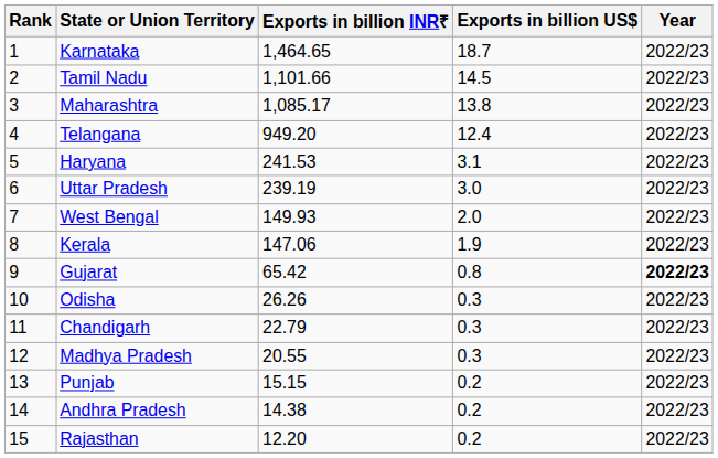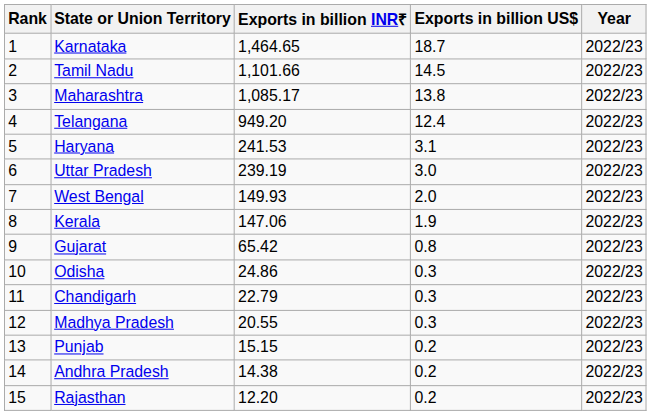 <table class="wikitable sortable">
 <tr>
 <th>Rank</th>
 <th>State or Union Territory</th>
 <th>Exports in billion <a href='#'>INR</a><strong>₹</strong></th>
 <th>Exports in billion US$</th>
 <th>Year</th>
 </tr>
 <tr>
 <td>1</td>
 <td><a href='#'>Karnataka</a></td>
 <td>1,464.65</td>
 <td>18.7</td>
 <td>2022/23</td>
 </tr>
 <tr>
 <td>2</td>
 <td><a href='#'>Tamil Nadu</a></td>
 <td>1,101.66</td>
 <td>14.5</td>
 <td>2022/23</td>
 </tr>
 <tr>
 <td>3</td>
 <td><a href='#'>Maharashtra</a></td>
 <td>1,085.17</td>
 <td>13.8</td>
 <td>2022/23</td>
 </tr>
 <tr>
 <td>4</td>
 <td><a href='#'>Telangana</a></td>
 <td>949.20</td>
 <td>12.4</td>
 <td>2022/23</td>
 </tr>
 <tr>
 <td>5</td>
 <td><a href='#'>Haryana</a></td>
 <td>241.53</td>
 <td>3.1</td>
 <td>2022/23</td>
 </tr>
 <tr>
 <td>6</td>
 <td><a href='#'>Uttar Pradesh</a></td>
 <td>239.19</td>
 <td>3.0</td>
 <td>2022/23</td>
 </tr>
 <tr>
 <td>7</td>
 <td><a href='#'>West Bengal</a></td>
 <td>149.93</td>
 <td>2.0</td>
 <td>2022/23</td>
 </tr>
 <tr>
 <td>8</td>
 <td><a href='#'>Kerala</a></td>
 <td>147.06</td>
 <td>1.9</td>
 <td>2022/23</td>
 </tr>
 <tr>
 <td>9</td>
 <td><a href='#'>Gujarat</a></td>
 <td>65.42</td>
 <td>0.8</td>
-<td><strong>2022/23</strong></td>
+<td>2022/23</td>
 </tr>
 <tr>
 <td>10</td>
 <td><a href='#'>Odisha</a></td>
-<td>26.26</td>
+<td>24.86</td>
 <td>0.3</td>
 <td>2022/23</td>
 </tr>
 <tr>
 <td>11</td>
 <td><a href='#'>Chandigarh</a></td>
 <td>22.79</td>
 <td>0.3</td>
 <td>2022/23</td>
 </tr>
 <tr>
 <td>12</td>
 <td><a href='#'>Madhya Pradesh</a></td>
 <td>20.55</td>
 <td>0.3</td>
 <td>2022/23</td>
 </tr>
 <tr>
 <td>13</td>
 <td><a href='#'>Punjab</a></td>
 <td>15.15</td>
 <td>0.2</td>
 <td>2022/23</td>
 </tr>
 <tr>
 <td>14</td>
 <td><a href='#'>Andhra Pradesh</a></td>
 <td>14.38</td>
 <td>0.2</td>
 <td>2022/23</td>
 </tr>
 <tr>
 <td>15</td>
 <td><a href='#'>Rajasthan</a></td>
 <td>12.20</td>
 <td>0.2</td>
 <td>2022/23</td>
 </tr>
 </table>
